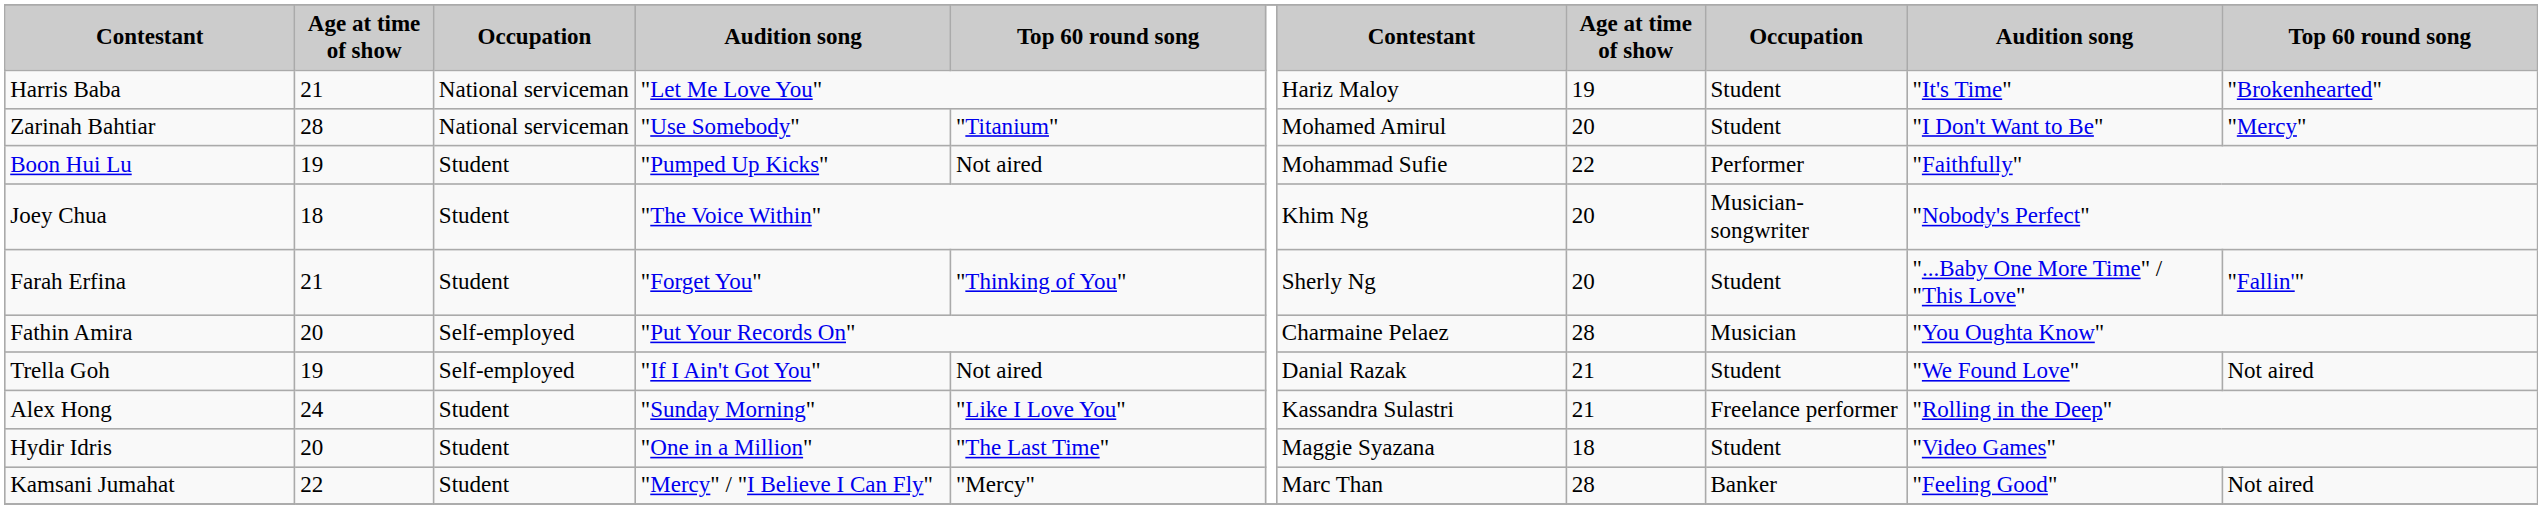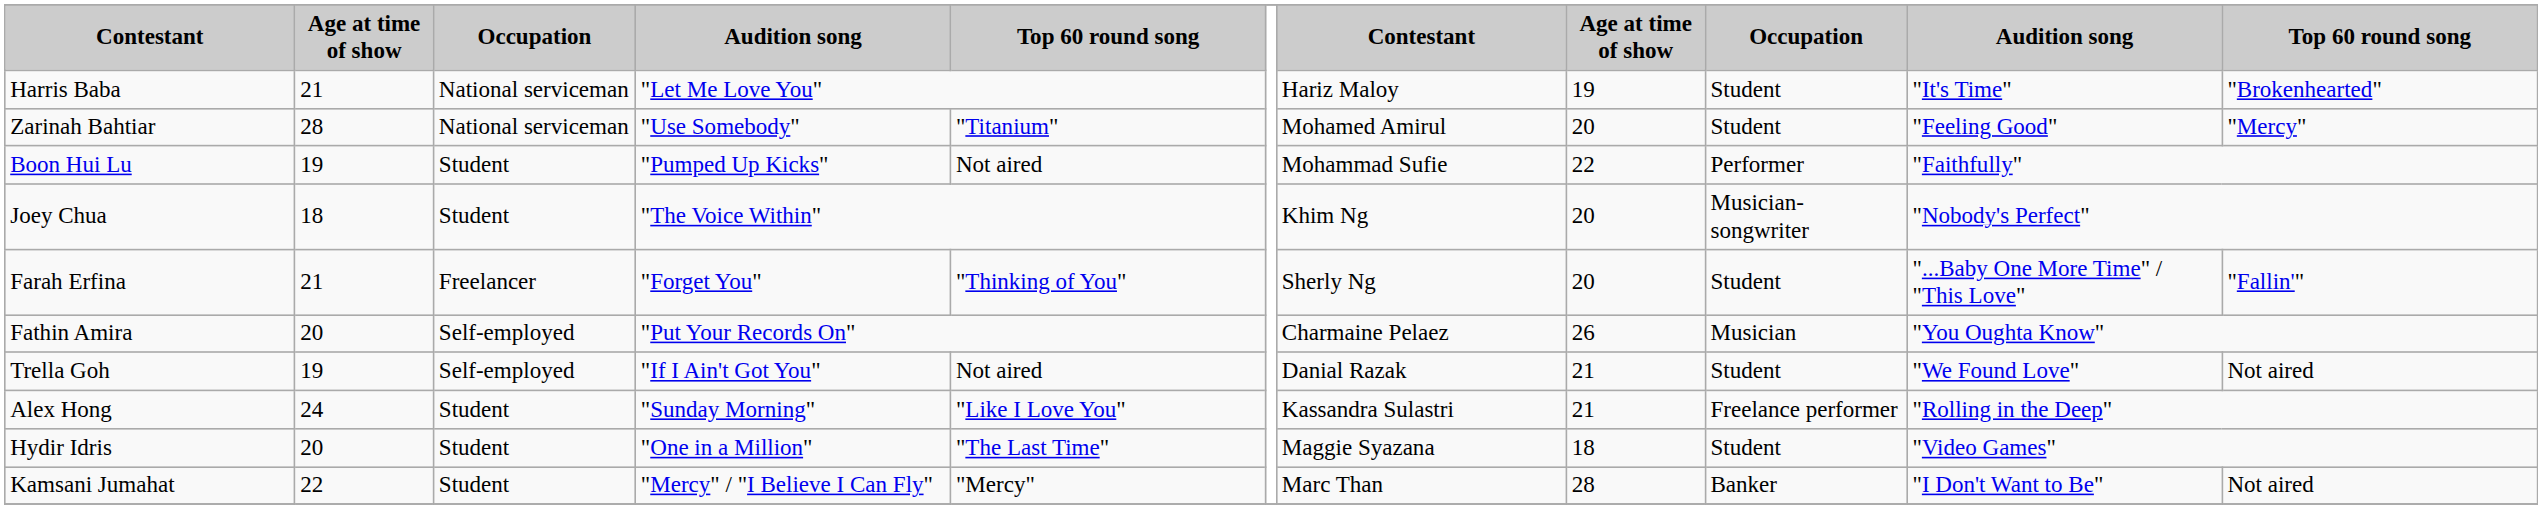 <table class="wikitable plainrowheaders" style="font-size:90%; width:100%">
 <tr>
 </tr>
 <tr style="background:#ccc; text-align:center;">
 <td style="width:11.5%"><strong>Contestant</strong></td>
 <td style="width:5.5%"><strong>Age at time of show</strong></td>
 <td style="width:8%"><strong>Occupation</strong></td>
 <td style="width:12.5%"><strong>Audition song</strong></td>
 <td style="width:12.5%"><strong>Top 60 round song</strong></td>
 <td rowspan=11 style="background:#fff"></td>
 <td style="width:11.5%"><strong>Contestant</strong></td>
 <td style="width:5.5%"><strong>Age at time of show</strong></td>
 <td style="width:8%"><strong>Occupation</strong></td>
 <td style="width:12.5%"><strong>Audition song</strong></td>
 <td style="width:12.5%"><strong>Top 60 round song</strong></td>
 </tr>
 <tr>
 <td>Harris Baba</td>
 <td>21</td>
 <td>National serviceman</td>
 <td colspan=2>"<a href='#'>Let Me Love You</a>"</td>
 <td>Hariz Maloy</td>
 <td>19</td>
 <td>Student</td>
 <td>"<a href='#'>It's Time</a>"</td>
 <td>"<a href='#'>Brokenhearted</a>"</td>
 </tr>
 <tr>
 <td>Zarinah Bahtiar</td>
 <td>28</td>
 <td>National serviceman</td>
 <td>"<a href='#'>Use Somebody</a>"</td>
 <td>"<a href='#'>Titanium</a>"</td>
 <td>Mohamed Amirul</td>
 <td>20</td>
 <td>Student</td>
-<td>"<a href='#'>I Don't Want to Be</a>"</td>
+<td>"<a href='#'>Feeling Good</a>"</td>
 <td>"<a href='#'>Mercy</a>"</td>
 </tr>
 <tr>
 <td><a href='#'>Boon Hui Lu</a></td>
 <td>19</td>
 <td>Student</td>
 <td>"<a href='#'>Pumped Up Kicks</a>"</td>
 <td>Not aired</td>
 <td>Mohammad Sufie</td>
 <td>22</td>
 <td>Performer</td>
 <td colspan=2>"<a href='#'>Faithfully</a>"</td>
 </tr>
 <tr>
 <td>Joey Chua</td>
 <td>18</td>
 <td>Student</td>
 <td colspan=2>"<a href='#'>The Voice Within</a>"</td>
 <td>Khim Ng</td>
 <td>20</td>
 <td>Musician-songwriter</td>
 <td colspan=2>"<a href='#'>Nobody's Perfect</a>"</td>
 </tr>
 <tr>
 <td>Farah Erfina</td>
 <td>21</td>
-<td>Student</td>
+<td>Freelancer</td>
 <td>"<a href='#'>Forget You</a>"</td>
 <td>"<a href='#'>Thinking of You</a>"</td>
 <td>Sherly Ng</td>
 <td>20</td>
 <td>Student</td>
 <td>"<a href='#'>...Baby One More Time</a>" / "<a href='#'>This Love</a>"</td>
 <td>"<a href='#'>Fallin'</a>"</td>
 </tr>
 <tr>
 <td>Fathin Amira</td>
 <td>20</td>
 <td>Self-employed</td>
 <td colspan=2>"<a href='#'>Put Your Records On</a>"</td>
 <td>Charmaine Pelaez</td>
-<td>28</td>
+<td>26</td>
 <td>Musician</td>
 <td colspan=2>"<a href='#'>You Oughta Know</a>"</td>
 </tr>
 <tr>
 <td>Trella Goh</td>
 <td>19</td>
 <td>Self-employed</td>
 <td>"<a href='#'>If I Ain't Got You</a>"</td>
 <td>Not aired</td>
 <td>Danial Razak</td>
 <td>21</td>
 <td>Student</td>
 <td>"<a href='#'>We Found Love</a>"</td>
 <td>Not aired</td>
 </tr>
 <tr>
 <td>Alex Hong</td>
 <td>24</td>
 <td>Student</td>
 <td>"<a href='#'>Sunday Morning</a>"</td>
 <td>"<a href='#'>Like I Love You</a>"</td>
 <td>Kassandra Sulastri</td>
 <td>21</td>
 <td>Freelance performer</td>
 <td colspan=2>"<a href='#'>Rolling in the Deep</a>"</td>
 </tr>
 <tr>
 <td>Hydir Idris</td>
 <td>20</td>
 <td>Student</td>
 <td>"<a href='#'>One in a Million</a>"</td>
 <td>"<a href='#'>The Last Time</a>"</td>
 <td>Maggie Syazana</td>
 <td>18</td>
 <td>Student</td>
 <td colspan=2>"<a href='#'>Video Games</a>"</td>
 </tr>
 <tr>
 <td>Kamsani Jumahat</td>
 <td>22</td>
 <td>Student</td>
 <td>"<a href='#'>Mercy</a>" / "<a href='#'>I Believe I Can Fly</a>"</td>
 <td>"Mercy"</td>
 <td>Marc Than</td>
 <td>28</td>
 <td>Banker</td>
-<td>"<a href='#'>Feeling Good</a>"</td>
+<td>"<a href='#'>I Don't Want to Be</a>"</td>
 <td>Not aired</td>
 </tr>
 <tr>
 </tr>
 </table>
